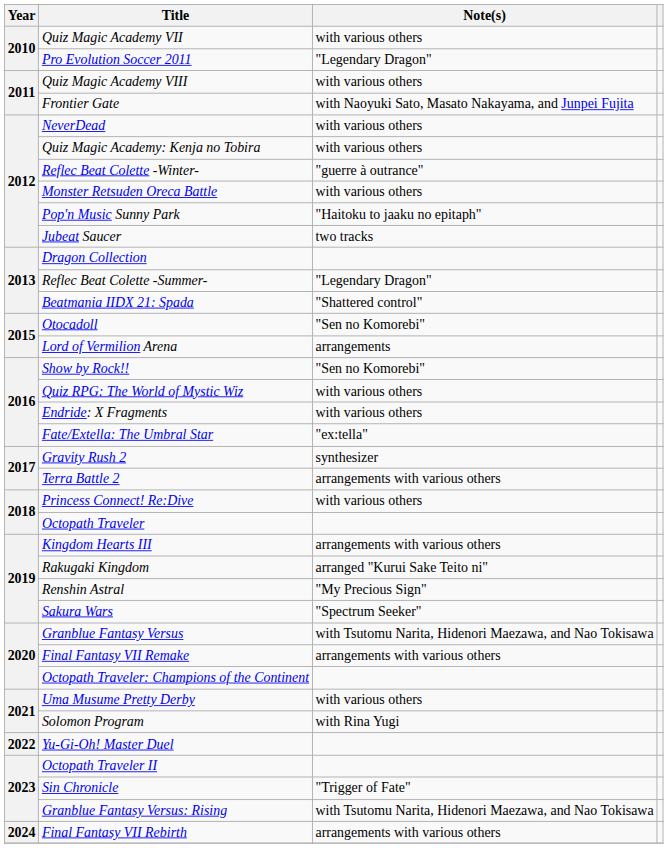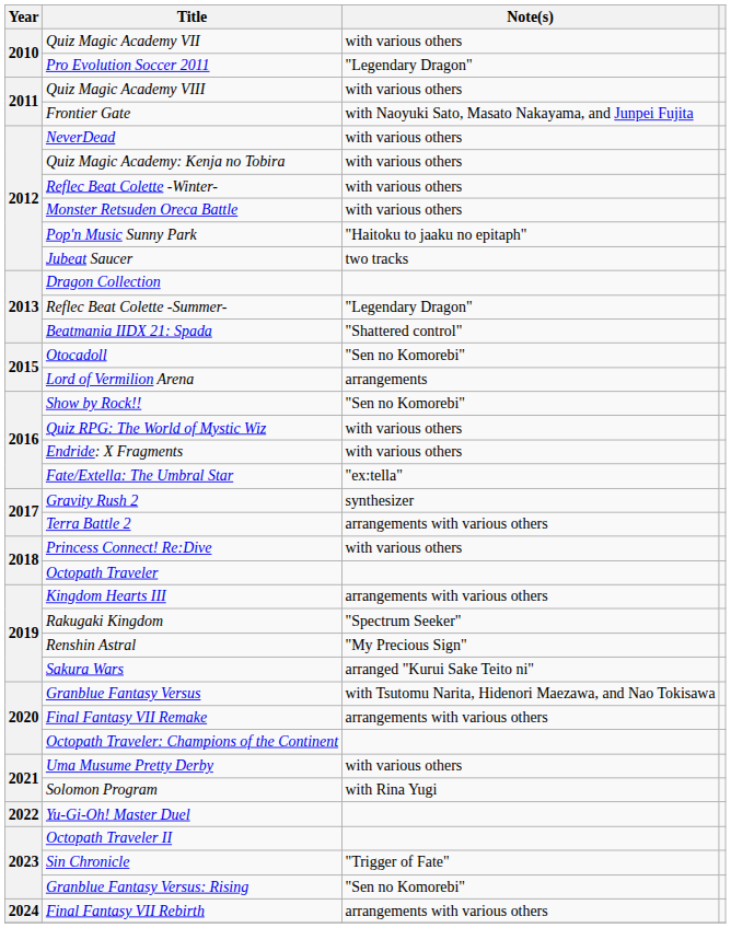 <table class="wikitable sortable">
 <tr>
 <th>Year</th>
 <th>Title</th>
 <th class="unsortable">Note(s)</th>
 <th class="unsortable"></th>
 </tr>
 <tr>
 <th rowspan="2">2010</th>
 <td><em>Quiz Magic Academy VII</em></td>
 <td>with various others</td>
 <td></td>
 </tr>
 <tr>
 <td><em><a href='#'>Pro Evolution Soccer 2011</a></em></td>
 <td>"Legendary Dragon"</td>
 <td></td>
 </tr>
 <tr>
 <th rowspan="2">2011</th>
 <td><em>Quiz Magic Academy VIII</em></td>
 <td>with various others</td>
 <td></td>
 </tr>
 <tr>
 <td><em>Frontier Gate</em></td>
 <td>with Naoyuki Sato, Masato Nakayama, and <a href='#'>Junpei Fujita</a></td>
 <td></td>
 </tr>
 <tr>
 <th rowspan="6">2012</th>
 <td><em><a href='#'>NeverDead</a></em></td>
 <td>with various others</td>
 <td></td>
 </tr>
 <tr>
 <td><em>Quiz Magic Academy: Kenja no Tobira</em></td>
 <td>with various others</td>
 <td></td>
 </tr>
 <tr>
 <td><em><a href='#'>Reflec Beat Colette</a> -Winter-</em></td>
-<td>"guerre à outrance"</td>
+<td>with various others</td>
 <td></td>
 </tr>
 <tr>
 <td><em><a href='#'>Monster Retsuden Oreca Battle</a></em></td>
 <td>with various others</td>
 <td></td>
 </tr>
 <tr>
 <td><em><a href='#'>Pop'n Music</a> Sunny Park</em></td>
 <td>"Haitoku to jaaku no epitaph"</td>
 <td></td>
 </tr>
 <tr>
 <td><em><a href='#'>Jubeat</a> Saucer</em></td>
 <td>two tracks</td>
 <td></td>
 </tr>
 <tr>
 <th rowspan="3">2013</th>
 <td><em><a href='#'>Dragon Collection</a></em></td>
 <td></td>
 <td></td>
 </tr>
 <tr>
 <td><em>Reflec Beat Colette -Summer-</em></td>
 <td>"Legendary Dragon"</td>
 <td></td>
 </tr>
 <tr>
 <td><em><a href='#'>Beatmania IIDX 21: Spada</a></em></td>
 <td>"Shattered control"</td>
 <td></td>
 </tr>
 <tr>
 <th rowspan="2">2015</th>
 <td><em><a href='#'>Otocadoll</a></em></td>
 <td>"Sen no Komorebi"</td>
 <td></td>
 </tr>
 <tr>
 <td><em><a href='#'>Lord of Vermilion</a> Arena</em></td>
 <td>arrangements</td>
 <td></td>
 </tr>
 <tr>
 <th rowspan="4">2016</th>
 <td><em><a href='#'>Show by Rock!!</a></em></td>
 <td>"Sen no Komorebi"</td>
 <td></td>
 </tr>
 <tr>
 <td><em><a href='#'>Quiz RPG: The World of Mystic Wiz</a></em></td>
 <td>with various others</td>
 <td></td>
 </tr>
 <tr>
 <td><em><a href='#'>Endride</a>: X Fragments</em></td>
 <td>with various others</td>
 <td></td>
 </tr>
 <tr>
 <td><em><a href='#'>Fate/Extella: The Umbral Star</a></em></td>
 <td>"ex:tella"</td>
 <td></td>
 </tr>
 <tr>
 <th rowspan="2">2017</th>
 <td><em><a href='#'>Gravity Rush 2</a></em></td>
 <td>synthesizer</td>
 <td></td>
 </tr>
 <tr>
 <td><em><a href='#'>Terra Battle 2</a></em></td>
 <td>arrangements with various others</td>
 <td></td>
 </tr>
 <tr>
 <th rowspan="2">2018</th>
 <td><em><a href='#'>Princess Connect! Re:Dive</a></em></td>
 <td>with various others</td>
 <td></td>
 </tr>
 <tr>
 <td><em><a href='#'>Octopath Traveler</a></em></td>
 <td></td>
 <td></td>
 </tr>
 <tr>
 <th rowspan="4">2019</th>
 <td><em><a href='#'>Kingdom Hearts III</a></em></td>
 <td>arrangements with various others</td>
 <td></td>
 </tr>
 <tr>
 <td><em>Rakugaki Kingdom</em></td>
-<td>arranged "Kurui Sake Teito ni"</td>
+<td>"Spectrum Seeker"</td>
 <td></td>
 </tr>
 <tr>
 <td><em>Renshin Astral</em></td>
 <td>"My Precious Sign"</td>
 <td></td>
 </tr>
 <tr>
 <td><em><a href='#'>Sakura Wars</a></em></td>
-<td>"Spectrum Seeker"</td>
+<td>arranged "Kurui Sake Teito ni"</td>
 <td></td>
 </tr>
 <tr>
 <th rowspan="3">2020</th>
 <td><em><a href='#'>Granblue Fantasy Versus</a></em></td>
 <td>with Tsutomu Narita, Hidenori Maezawa, and Nao Tokisawa</td>
 <td></td>
 </tr>
 <tr>
 <td><em><a href='#'>Final Fantasy VII Remake</a></em></td>
 <td>arrangements with various others</td>
 <td></td>
 </tr>
 <tr>
 <td><em><a href='#'>Octopath Traveler: Champions of the Continent</a></em></td>
 <td></td>
 <td></td>
 </tr>
 <tr>
 <th rowspan="2">2021</th>
 <td><em><a href='#'>Uma Musume Pretty Derby</a></em></td>
 <td>with various others</td>
 <td></td>
 </tr>
 <tr>
 <td><em>Solomon Program</em></td>
 <td>with Rina Yugi</td>
 <td></td>
 </tr>
 <tr>
 <th rowspan="1">2022</th>
 <td><em><a href='#'>Yu-Gi-Oh! Master Duel</a></em></td>
 <td></td>
 <td></td>
 </tr>
 <tr>
 <th rowspan="3">2023</th>
 <td><em><a href='#'>Octopath Traveler II</a></em></td>
 <td></td>
 <td></td>
 </tr>
 <tr>
 <td><em><a href='#'>Sin Chronicle</a></em></td>
 <td>"Trigger of Fate"</td>
 <td></td>
 </tr>
 <tr>
 <td><em><a href='#'>Granblue Fantasy Versus: Rising</a></em></td>
-<td>with Tsutomu Narita, Hidenori Maezawa, and Nao Tokisawa</td>
+<td>"Sen no Komorebi"</td>
 <td></td>
 </tr>
 <tr>
 <th rowspan="1">2024</th>
 <td><em><a href='#'>Final Fantasy VII Rebirth</a></em></td>
 <td>arrangements with various others</td>
 <td></td>
 </tr>
 <tr>
 </tr>
 </table>
